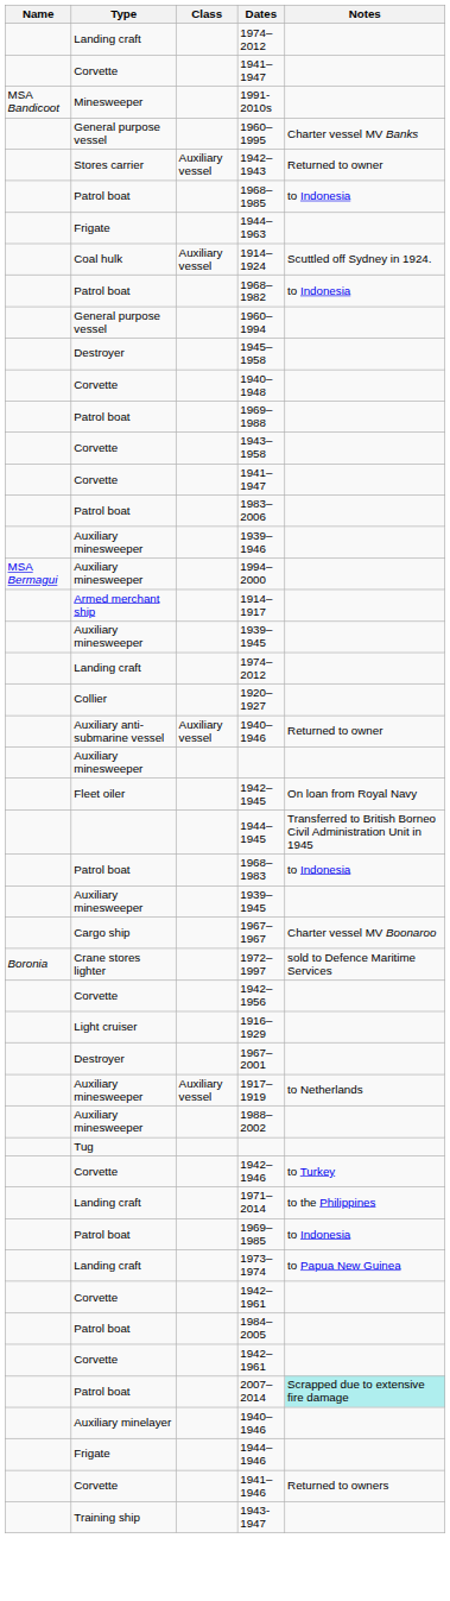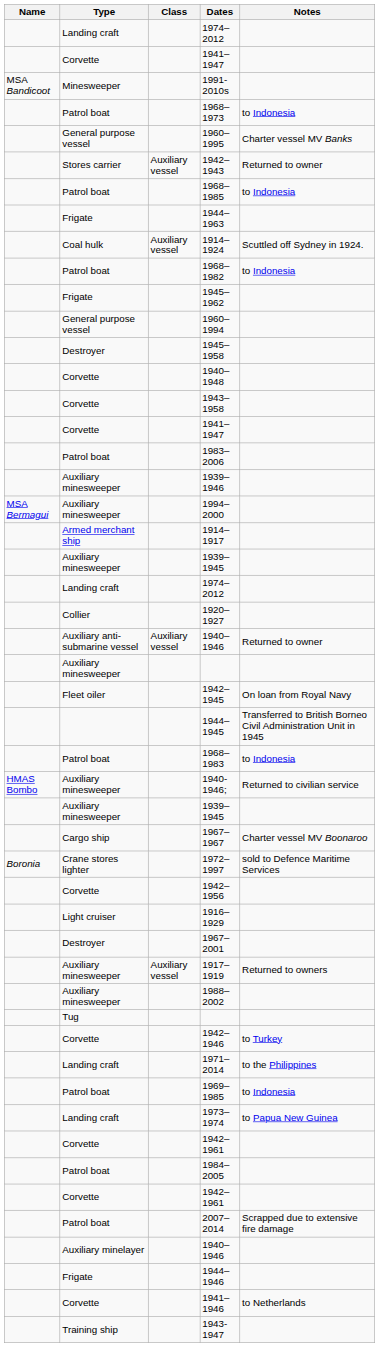 <table class="wikitable sortable" border="1">
 <tr>
 <th>Name</th>
 <th>Type</th>
 <th>Class</th>
 <th>Dates</th>
 <th>Notes</th>
 </tr>
 <tr>
 <td></td>
 <td>Landing craft</td>
 <td></td>
 <td>1974–2012</td>
 <td> </td>
 </tr>
 <tr>
 <td></td>
 <td>Corvette</td>
 <td></td>
 <td>1941–1947</td>
 <td> </td>
 </tr>
 <tr>
 <td>MSA <em>Bandicoot</em></td>
 <td>Minesweeper</td>
 <td></td>
 <td>1991-2010s</td>
 <td></td>
+</tr>
+<tr>
+<td></td>
+<td>Patrol boat</td>
+<td></td>
+<td>1968–1973</td>
+<td>to <a href='#'>Indonesia</a></td>
 </tr>
 <tr>
 <td></td>
 <td>General purpose vessel</td>
 <td></td>
 <td>1960–1995</td>
 <td>Charter vessel MV <em>Banks</em></td>
 </tr>
 <tr>
 <td></td>
 <td>Stores carrier</td>
 <td>Auxiliary vessel</td>
 <td>1942–1943</td>
 <td>Returned to owner</td>
 </tr>
 <tr>
 <td></td>
 <td>Patrol boat</td>
 <td></td>
 <td>1968–1985</td>
 <td>to <a href='#'>Indonesia</a></td>
 </tr>
 <tr>
 <td></td>
 <td>Frigate</td>
 <td></td>
 <td>1944–1963</td>
 <td> </td>
 </tr>
 <tr>
 <td></td>
 <td>Coal hulk</td>
 <td>Auxiliary vessel</td>
 <td>1914–1924</td>
 <td>Scuttled off Sydney in 1924.</td>
 </tr>
 <tr>
 <td></td>
 <td>Patrol boat</td>
 <td></td>
 <td>1968–1982</td>
 <td>to <a href='#'>Indonesia</a></td>
 </tr>
 <tr>
 <td></td>
+<td>Frigate</td>
+<td></td>
+<td>1945–1962</td>
+<td> </td>
+</tr>
+<tr>
+<td></td>
 <td>General purpose vessel</td>
 <td></td>
 <td>1960–1994</td>
 <td> </td>
 </tr>
 <tr>
 <td></td>
 <td>Destroyer</td>
 <td></td>
 <td>1945–1958</td>
 <td> </td>
 </tr>
 <tr>
 <td></td>
 <td>Corvette</td>
 <td></td>
 <td>1940–1948</td>
-<td> </td>
-</tr>
-<tr>
-<td></td>
-<td>Patrol boat</td>
-<td></td>
-<td>1969–1988</td>
 <td> </td>
 </tr>
 <tr>
 <td></td>
 <td>Corvette</td>
 <td></td>
 <td>1943–1958</td>
 <td> </td>
 </tr>
 <tr>
 <td></td>
 <td>Corvette</td>
 <td></td>
 <td>1941–1947</td>
 <td> </td>
 </tr>
 <tr>
 <td></td>
 <td>Patrol boat</td>
 <td></td>
 <td>1983–2006</td>
 <td> </td>
 </tr>
 <tr>
 <td></td>
 <td>Auxiliary minesweeper</td>
 <td> </td>
 <td>1939–1946</td>
 <td> </td>
 </tr>
 <tr>
 <td><a href='#'>MSA <em>Bermagui</em></a></td>
 <td>Auxiliary minesweeper</td>
 <td> </td>
 <td>1994–2000</td>
 <td> </td>
 </tr>
 <tr>
 <td></td>
 <td><a href='#'>Armed merchant ship</a></td>
 <td> </td>
 <td>1914–1917</td>
 <td> </td>
 </tr>
 <tr>
 <td></td>
 <td>Auxiliary minesweeper</td>
 <td> </td>
 <td>1939–1945</td>
 <td> </td>
 </tr>
 <tr>
 <td></td>
 <td>Landing craft</td>
 <td></td>
 <td>1974–2012</td>
 <td> </td>
 </tr>
 <tr>
 <td></td>
 <td>Collier</td>
 <td> </td>
 <td>1920–1927</td>
 <td> </td>
 </tr>
 <tr>
 <td></td>
 <td>Auxiliary anti-submarine vessel</td>
 <td>Auxiliary vessel</td>
 <td>1940–1946</td>
 <td>Returned to owner</td>
 </tr>
 <tr>
 <td></td>
 <td>Auxiliary minesweeper</td>
 <td></td>
 <td> </td>
 <td> </td>
 </tr>
 <tr>
 <td></td>
 <td>Fleet oiler</td>
 <td></td>
 <td>1942–1945</td>
 <td>On loan from Royal Navy</td>
 </tr>
 <tr>
 <td></td>
 <td> </td>
 <td></td>
 <td>1944–1945</td>
 <td>Transferred to British Borneo Civil Administration Unit in 1945</td>
 </tr>
 <tr>
 <td></td>
 <td>Patrol boat</td>
 <td></td>
 <td>1968–1983</td>
 <td>to <a href='#'>Indonesia</a></td>
 </tr>
 <tr>
+<td><a href='#'>HMAS Bombo</a></td>
+<td>Auxiliary minesweeper</td>
+<td> </td>
+<td>1940-1946;</td>
+<td>Returned to civilian service</td>
+</tr>
+<tr>
 <td></td>
 <td>Auxiliary minesweeper</td>
 <td> </td>
 <td>1939–1945</td>
 <td> </td>
 </tr>
 <tr>
 <td></td>
 <td>Cargo ship</td>
 <td> </td>
 <td>1967–1967</td>
 <td>Charter vessel MV <em>Boonaroo</em></td>
 </tr>
 <tr>
 <td><em>Boronia</em></td>
 <td>Crane stores lighter</td>
 <td></td>
 <td>1972–1997</td>
 <td>sold to Defence Maritime Services</td>
 </tr>
 <tr>
 <td></td>
 <td>Corvette</td>
 <td></td>
 <td>1942–1956</td>
 <td> </td>
 </tr>
 <tr>
 <td></td>
 <td>Light cruiser</td>
 <td></td>
 <td>1916–1929</td>
 <td> </td>
 </tr>
 <tr>
 <td></td>
 <td>Destroyer</td>
 <td></td>
 <td>1967–2001</td>
 <td> </td>
 </tr>
 <tr>
 <td></td>
 <td>Auxiliary minesweeper</td>
 <td>Auxiliary vessel</td>
 <td>1917–1919</td>
-<td>to Netherlands</td>
+<td>Returned to owners</td>
 </tr>
 <tr>
 <td></td>
 <td>Auxiliary minesweeper</td>
 <td> </td>
 <td>1988–2002</td>
 <td> </td>
 </tr>
 <tr>
 <td></td>
 <td>Tug</td>
 <td> </td>
 <td> </td>
 <td> </td>
 </tr>
 <tr>
 <td></td>
 <td>Corvette</td>
 <td></td>
 <td>1942–1946</td>
 <td>to <a href='#'>Turkey</a></td>
 </tr>
 <tr>
 <td></td>
 <td>Landing craft</td>
 <td></td>
 <td>1971–2014</td>
 <td>to the <a href='#'>Philippines</a></td>
 </tr>
 <tr>
 <td></td>
 <td>Patrol boat</td>
 <td></td>
 <td>1969–1985</td>
 <td>to <a href='#'>Indonesia</a></td>
 </tr>
 <tr>
 <td></td>
 <td>Landing craft</td>
 <td></td>
 <td>1973–1974</td>
 <td>to <a href='#'>Papua New Guinea</a></td>
 </tr>
 <tr>
 <td></td>
 <td>Corvette</td>
 <td></td>
 <td>1942–1961</td>
 <td> </td>
 </tr>
 <tr>
 <td></td>
 <td>Patrol boat</td>
 <td></td>
 <td>1984–2005</td>
 <td> </td>
 </tr>
 <tr>
 <td></td>
 <td>Corvette</td>
 <td></td>
 <td>1942–1961</td>
 <td> </td>
 </tr>
 <tr>
 <td></td>
 <td>Patrol boat</td>
 <td></td>
 <td>2007–2014</td>
-<td style="background: paleturquoise;">Scrapped due to extensive fire damage</td>
+<td>Scrapped due to extensive fire damage</td>
 </tr>
 <tr>
 <td></td>
 <td>Auxiliary minelayer</td>
 <td> </td>
 <td>1940–1946</td>
 <td> </td>
 </tr>
 <tr>
 <td></td>
 <td>Frigate</td>
 <td></td>
 <td>1944–1946</td>
 <td> </td>
 </tr>
 <tr>
 <td></td>
 <td>Corvette</td>
 <td></td>
 <td>1941–1946</td>
-<td>Returned to owners</td>
+<td>to Netherlands</td>
 </tr>
 <tr>
 <td></td>
 <td>Training ship</td>
 <td> </td>
 <td>1943-1947</td>
 <td> </td>
 </tr>
 </table>
